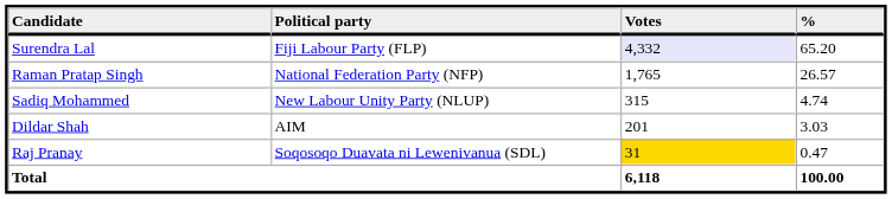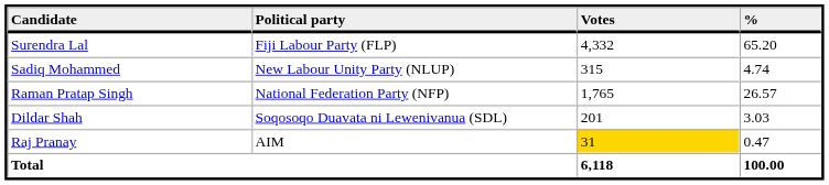 <table table width="70%" border="1" align="center" cellpadding=3 cellspacing=0 style="margin:5px; border:3px solid;">
 <tr>
 <td td width="30%" style="border-bottom:3px solid; background:#efefef;"><strong>Candidate</strong></td>
 <td td width="40%" style="border-bottom:3px solid; background:#efefef;"><strong>Political party</strong></td>
 <td td width="20%" style="border-bottom:3px solid; background:#efefef;"><strong>Votes</strong></td>
 <td td width="10%" style="border-bottom:3px solid; background:#efefef;"><strong>%</strong></td>
 </tr>
 <tr>
 <td><a href='#'>Surendra Lal</a></td>
 <td><a href='#'>Fiji Labour Party</a> (FLP)</td>
-<td style="background: lavender;">4,332</td>
+<td>4,332</td>
 <td>65.20</td>
+</tr>
+<tr>
+<td><a href='#'>Sadiq Mohammed</a></td>
+<td><a href='#'>New Labour Unity Party</a> (NLUP)</td>
+<td>315</td>
+<td>4.74</td>
 </tr>
 <tr>
 <td><a href='#'>Raman Pratap Singh</a></td>
 <td><a href='#'>National Federation Party</a> (NFP)</td>
 <td>1,765</td>
 <td>26.57</td>
 </tr>
 <tr>
-<td><a href='#'>Sadiq Mohammed</a></td>
-<td><a href='#'>New Labour Unity Party</a> (NLUP)</td>
-<td>315</td>
-<td>4.74</td>
-</tr>
-<tr>
 <td><a href='#'>Dildar Shah</a></td>
-<td>AIM</td>
+<td><a href='#'>Soqosoqo Duavata ni Lewenivanua</a> (SDL)</td>
 <td>201</td>
 <td>3.03</td>
 </tr>
 <tr>
 <td><a href='#'>Raj Pranay</a></td>
-<td><a href='#'>Soqosoqo Duavata ni Lewenivanua</a> (SDL)</td>
+<td>AIM</td>
 <td style="background: gold;">31</td>
 <td>0.47</td>
 </tr>
 <tr>
 <td colspan=2><strong>Total</strong></td>
 <td><strong>6,118</strong></td>
 <td><strong>100.00</strong></td>
 </tr>
 <tr>
 </tr>
 </table>
